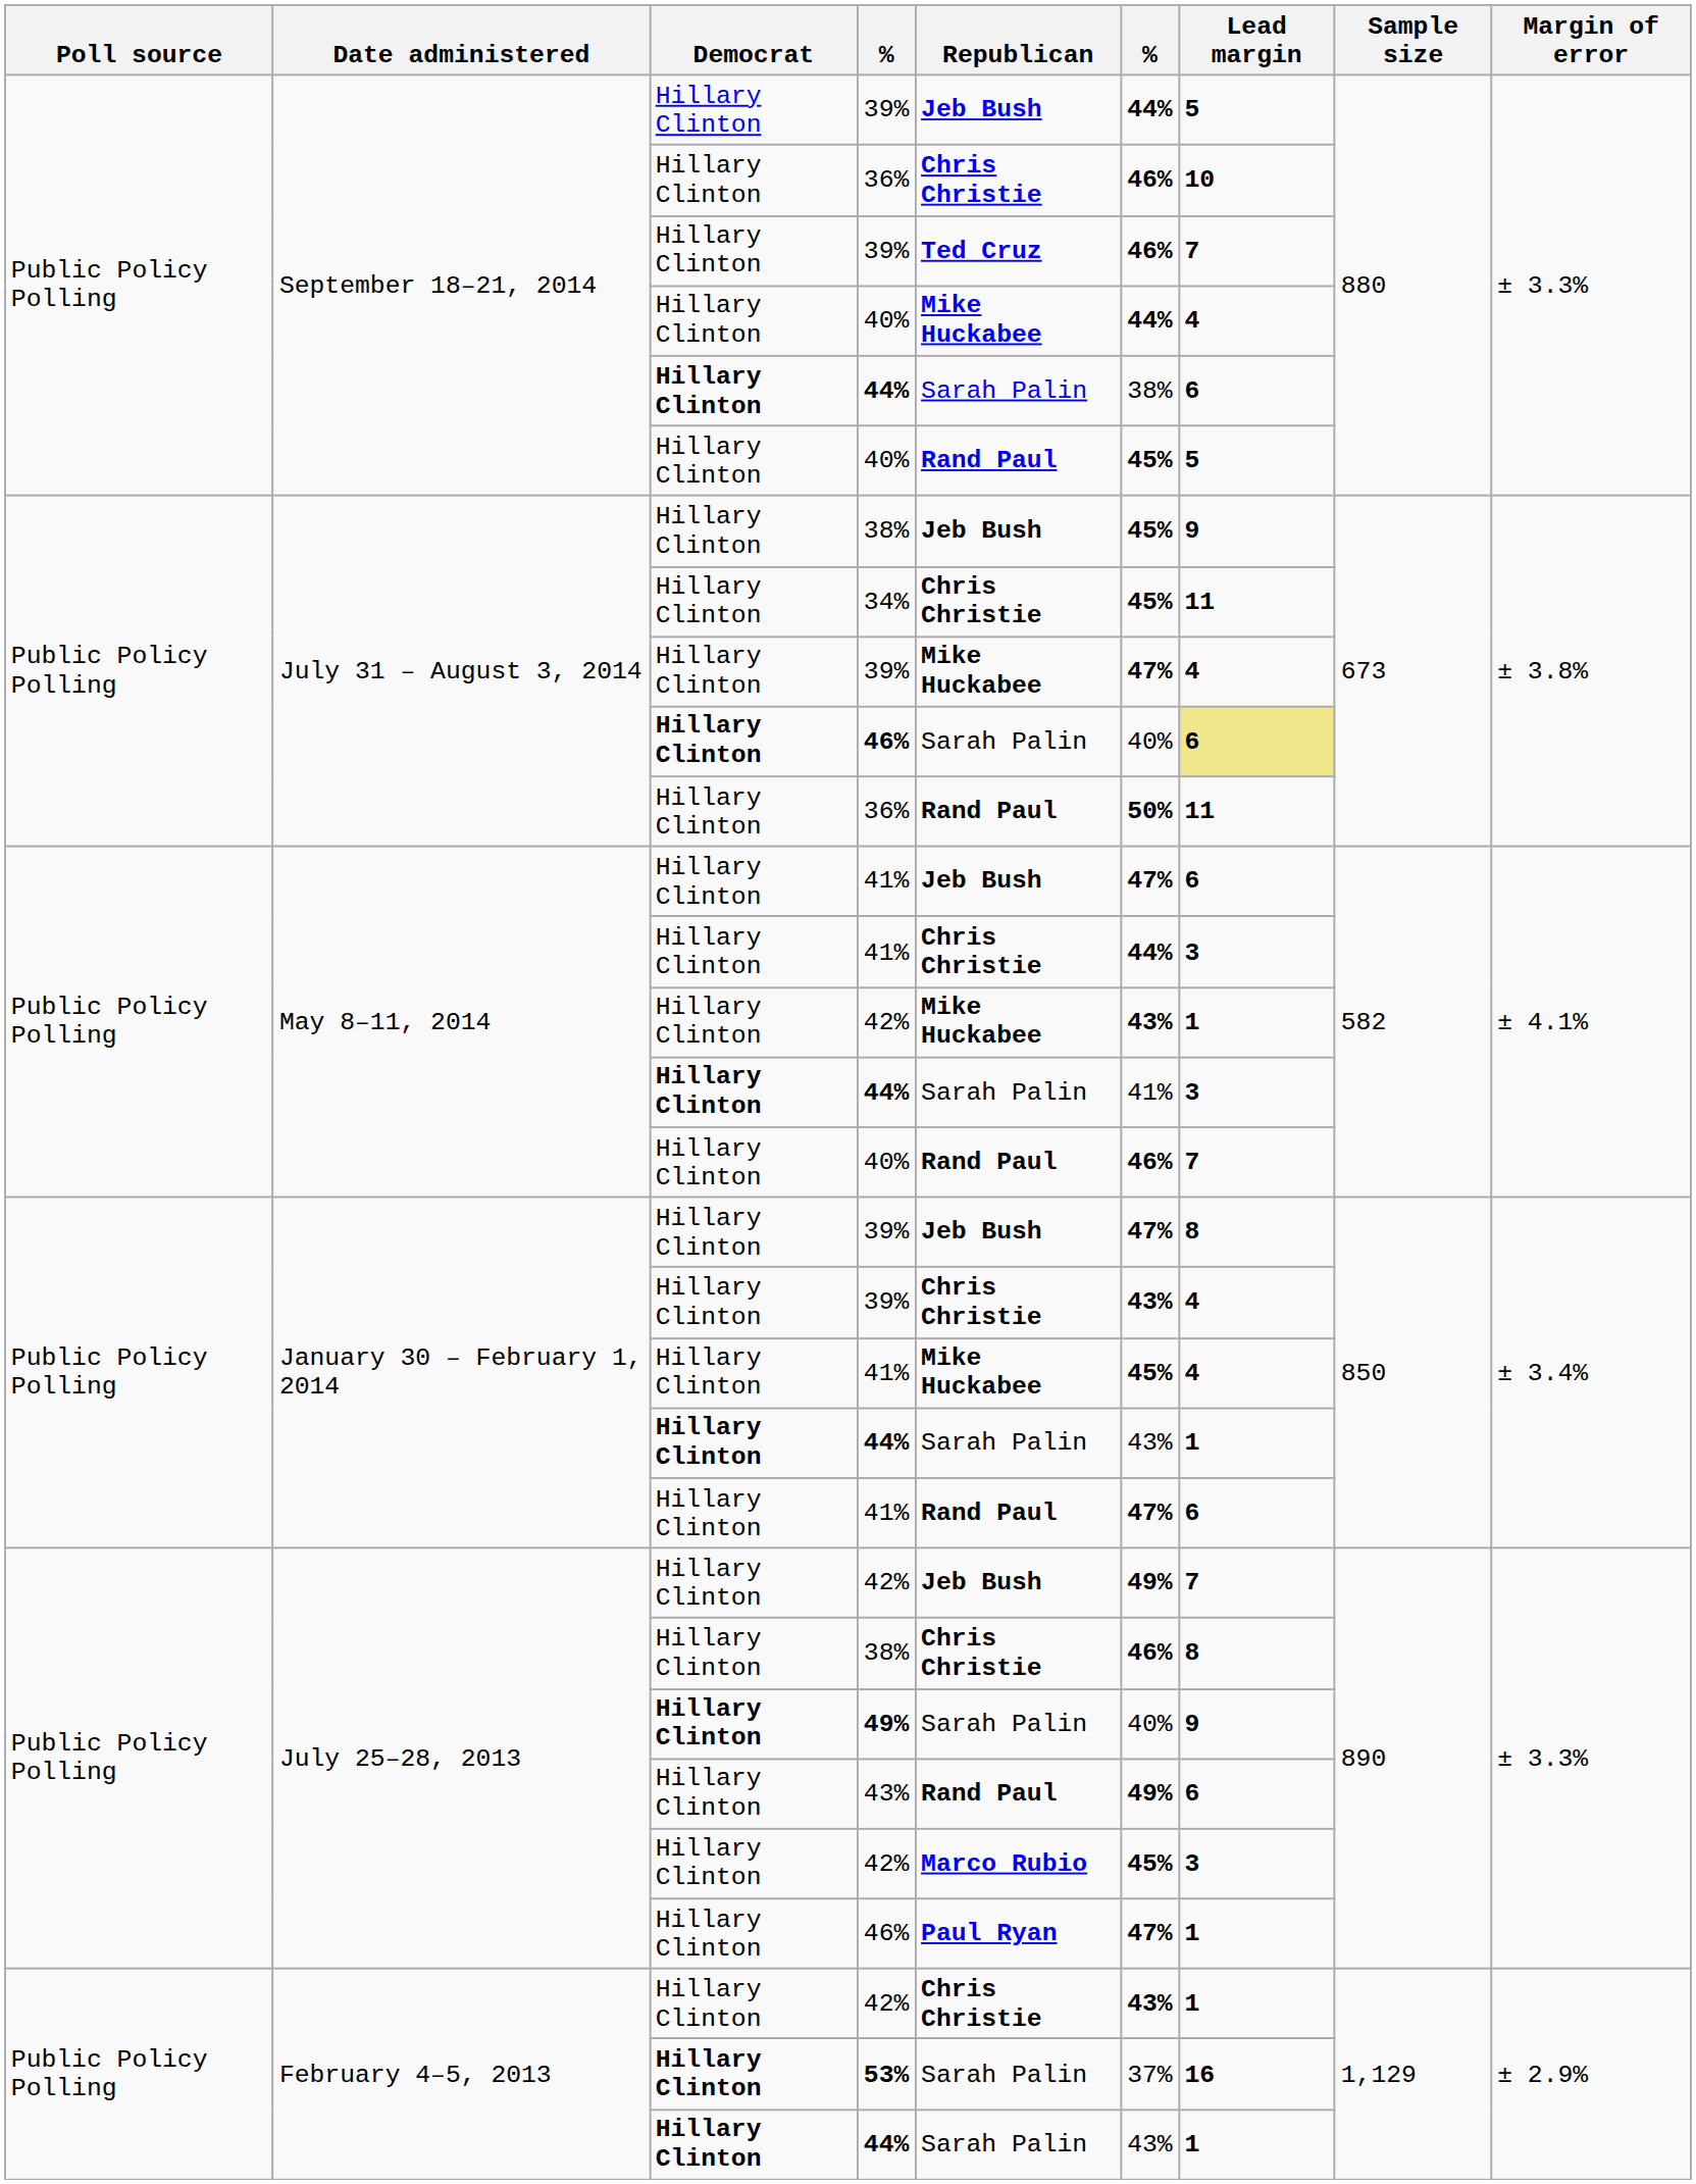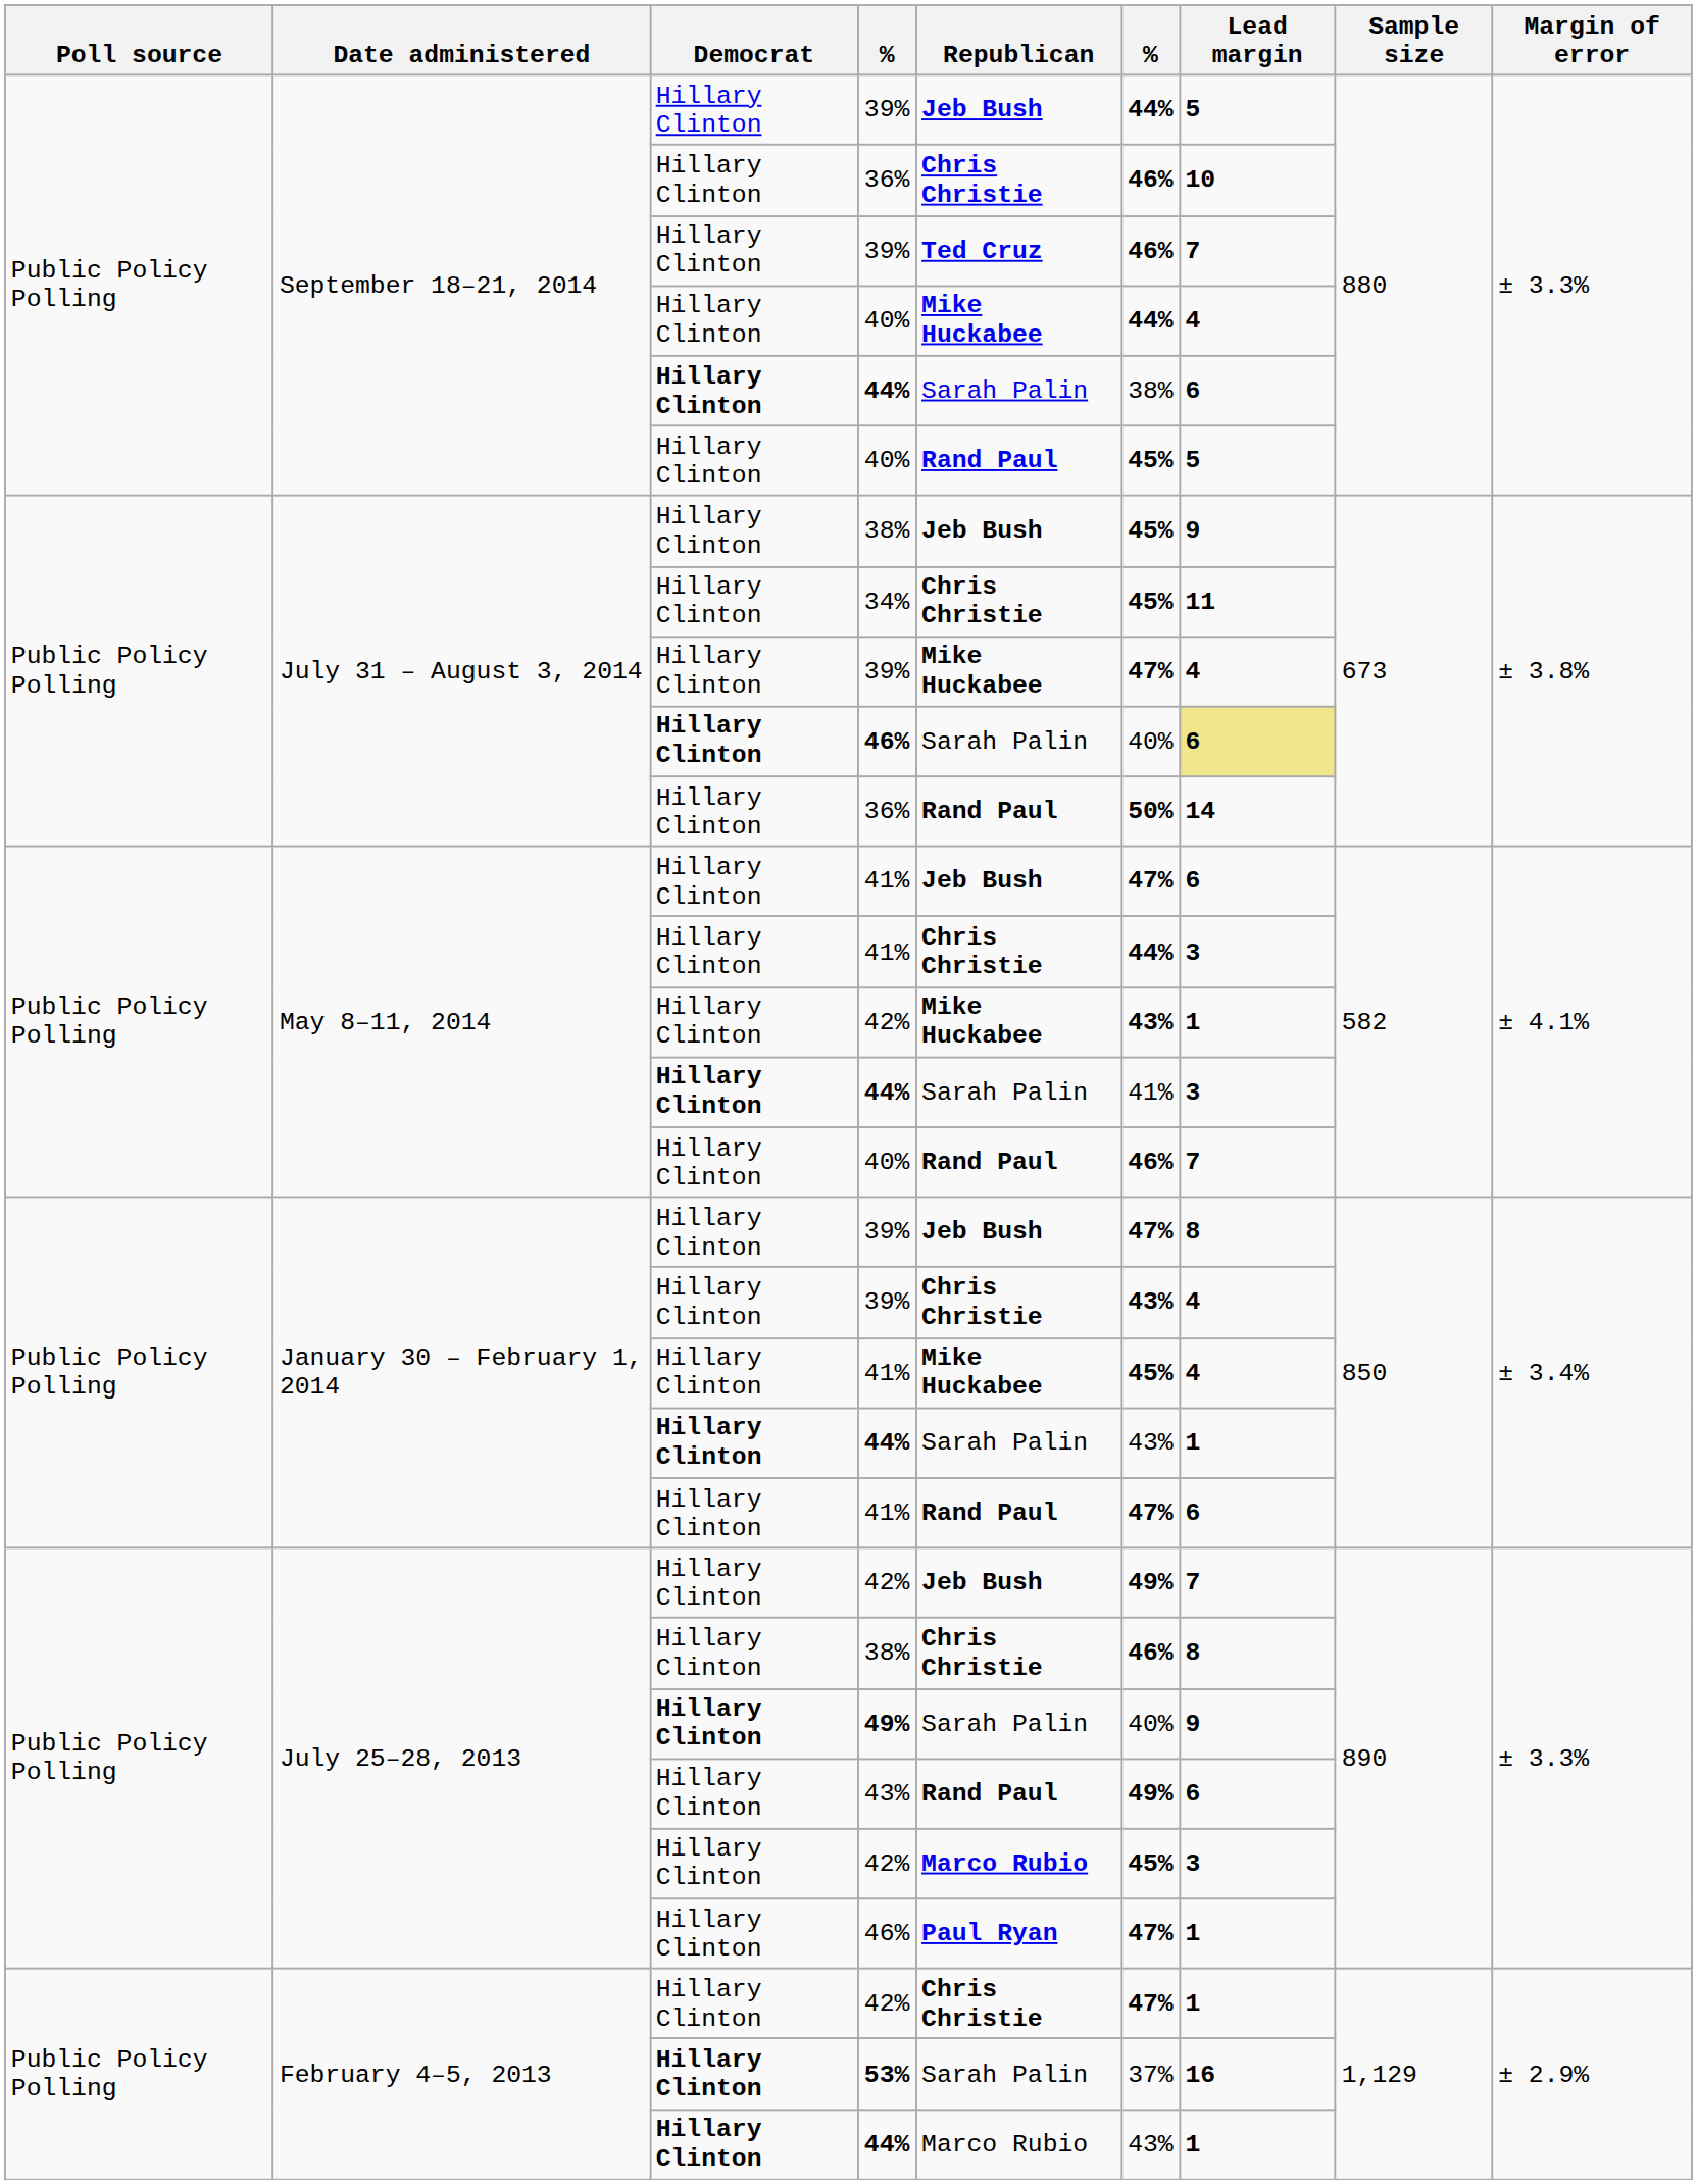 <table class="wikitable">
 <tr valign=bottom>
 <th>Poll source</th>
 <th>Date administered</th>
 <th>Democrat</th>
 <th>%</th>
 <th>Republican</th>
 <th>%</th>
 <th>Lead margin</th>
 <th>Sample size</th>
 <th>Margin of error</th>
 </tr>
 <tr>
 <td rowspan=6>Public Policy Polling</td>
 <td rowspan=6>September 18–21, 2014</td>
 <td><a href='#'>Hillary Clinton</a></td>
 <td align=center>39%</td>
 <td><strong><a href='#'>Jeb Bush</a></strong></td>
 <td><strong>44%</strong></td>
 <td><strong>5</strong></td>
 <td rowspan=6>880</td>
 <td rowspan=6>± 3.3%</td>
 </tr>
 <tr>
 <td>Hillary Clinton</td>
 <td align=center>36%</td>
 <td><strong><a href='#'>Chris Christie</a></strong></td>
 <td><strong>46%</strong></td>
 <td><strong>10</strong></td>
 </tr>
 <tr>
 <td>Hillary Clinton</td>
 <td align=center>39%</td>
 <td><strong><a href='#'>Ted Cruz</a></strong></td>
 <td><strong>46%</strong></td>
 <td><strong>7</strong></td>
 </tr>
 <tr>
 <td>Hillary Clinton</td>
 <td align=center>40%</td>
 <td><strong><a href='#'>Mike Huckabee</a></strong></td>
 <td><strong>44%</strong></td>
 <td><strong>4</strong></td>
 </tr>
 <tr>
 <td><strong>Hillary Clinton</strong></td>
 <td><strong>44%</strong></td>
 <td><a href='#'>Sarah Palin</a></td>
 <td>38%</td>
 <td><strong>6</strong></td>
 </tr>
 <tr>
 <td>Hillary Clinton</td>
 <td align=center>40%</td>
 <td><strong><a href='#'>Rand Paul</a></strong></td>
 <td><strong>45%</strong></td>
 <td><strong>5</strong></td>
 </tr>
 <tr>
 <td rowspan=5>Public Policy Polling</td>
 <td rowspan=5>July 31 – August 3, 2014</td>
 <td>Hillary Clinton</td>
 <td align=center>38%</td>
 <td><strong>Jeb Bush</strong></td>
 <td><strong>45%</strong></td>
 <td><strong>9</strong></td>
 <td rowspan=5>673</td>
 <td rowspan=5>± 3.8%</td>
 </tr>
 <tr>
 <td>Hillary Clinton</td>
 <td align=center>34%</td>
 <td><strong>Chris Christie</strong></td>
 <td><strong>45%</strong></td>
 <td><strong>11</strong></td>
 </tr>
 <tr>
 <td>Hillary Clinton</td>
 <td align=center>39%</td>
 <td><strong>Mike Huckabee</strong></td>
 <td><strong>47%</strong></td>
 <td><strong>4</strong></td>
 </tr>
 <tr>
 <td><strong>Hillary Clinton</strong></td>
 <td><strong>46%</strong></td>
 <td>Sarah Palin</td>
 <td>40%</td>
 <td style="background: khaki;"><strong>6</strong></td>
 </tr>
 <tr>
 <td>Hillary Clinton</td>
 <td align=center>36%</td>
 <td><strong>Rand Paul</strong></td>
 <td><strong>50%</strong></td>
-<td><strong>11</strong></td>
+<td><strong>14</strong></td>
 </tr>
 <tr>
 <td rowspan=5>Public Policy Polling</td>
 <td rowspan=5>May 8–11, 2014</td>
 <td>Hillary Clinton</td>
 <td align=center>41%</td>
 <td><strong>Jeb Bush</strong></td>
 <td><strong>47%</strong></td>
 <td><strong>6</strong></td>
 <td rowspan=5>582</td>
 <td rowspan=5>± 4.1%</td>
 </tr>
 <tr>
 <td>Hillary Clinton</td>
 <td align=center>41%</td>
 <td><strong>Chris Christie</strong></td>
 <td><strong>44%</strong></td>
 <td><strong>3</strong></td>
 </tr>
 <tr>
 <td>Hillary Clinton</td>
 <td align=center>42%</td>
 <td><strong>Mike Huckabee</strong></td>
 <td><strong>43%</strong></td>
 <td><strong>1</strong></td>
 </tr>
 <tr>
 <td><strong>Hillary Clinton</strong></td>
 <td><strong>44%</strong></td>
 <td>Sarah Palin</td>
 <td>41%</td>
 <td><strong>3</strong></td>
 </tr>
 <tr>
 <td>Hillary Clinton</td>
 <td align=center>40%</td>
 <td><strong>Rand Paul</strong></td>
 <td><strong>46%</strong></td>
 <td><strong>7</strong></td>
 </tr>
 <tr>
 <td rowspan=5>Public Policy Polling</td>
 <td rowspan=5>January 30 – February 1, 2014</td>
 <td>Hillary Clinton</td>
 <td align=center>39%</td>
 <td><strong>Jeb Bush</strong></td>
 <td><strong>47%</strong></td>
 <td><strong>8</strong></td>
 <td rowspan=5>850</td>
 <td rowspan=5>± 3.4%</td>
 </tr>
 <tr>
 <td>Hillary Clinton</td>
 <td align=center>39%</td>
 <td><strong>Chris Christie</strong></td>
 <td><strong>43%</strong></td>
 <td><strong>4</strong></td>
 </tr>
 <tr>
 <td>Hillary Clinton</td>
 <td align=center>41%</td>
 <td><strong>Mike Huckabee</strong></td>
 <td><strong>45%</strong></td>
 <td><strong>4</strong></td>
 </tr>
 <tr>
 <td><strong>Hillary Clinton</strong></td>
 <td><strong>44%</strong></td>
 <td>Sarah Palin</td>
 <td>43%</td>
 <td><strong>1</strong></td>
 </tr>
 <tr>
 <td>Hillary Clinton</td>
 <td align=center>41%</td>
 <td><strong>Rand Paul</strong></td>
 <td><strong>47%</strong></td>
 <td><strong>6</strong></td>
 </tr>
 <tr>
 <td rowspan=6>Public Policy Polling</td>
 <td rowspan=6>July 25–28, 2013</td>
 <td>Hillary Clinton</td>
 <td align=center>42%</td>
 <td><strong>Jeb Bush</strong></td>
 <td><strong>49%</strong></td>
 <td><strong>7</strong></td>
 <td rowspan=6>890</td>
 <td rowspan=6>± 3.3%</td>
 </tr>
 <tr>
 <td>Hillary Clinton</td>
 <td align=center>38%</td>
 <td><strong>Chris Christie</strong></td>
 <td><strong>46%</strong></td>
 <td><strong>8</strong></td>
 </tr>
 <tr>
 <td><strong>Hillary Clinton</strong></td>
 <td><strong>49%</strong></td>
 <td>Sarah Palin</td>
 <td>40%</td>
 <td><strong>9</strong></td>
 </tr>
 <tr>
 <td>Hillary Clinton</td>
 <td align=center>43%</td>
 <td><strong>Rand Paul</strong></td>
 <td><strong>49%</strong></td>
 <td><strong>6</strong></td>
 </tr>
 <tr>
 <td>Hillary Clinton</td>
 <td align=center>42%</td>
 <td><strong><a href='#'>Marco Rubio</a></strong></td>
 <td><strong>45%</strong></td>
 <td><strong>3</strong></td>
 </tr>
 <tr>
 <td>Hillary Clinton</td>
 <td align=center>46%</td>
 <td><strong><a href='#'>Paul Ryan</a></strong></td>
 <td><strong>47%</strong></td>
 <td><strong>1</strong></td>
 </tr>
 <tr>
 <td rowspan=3>Public Policy Polling</td>
 <td rowspan=3>February 4–5, 2013</td>
 <td>Hillary Clinton</td>
 <td align=center>42%</td>
 <td><strong>Chris Christie</strong></td>
-<td><strong>43%</strong></td>
+<td><strong>47%</strong></td>
 <td><strong>1</strong></td>
 <td rowspan=3>1,129</td>
 <td rowspan=3>± 2.9%</td>
 </tr>
 <tr>
 <td><strong>Hillary Clinton</strong></td>
 <td><strong>53%</strong></td>
 <td>Sarah Palin</td>
 <td>37%</td>
 <td><strong>16</strong></td>
 </tr>
 <tr>
 <td><strong>Hillary Clinton</strong></td>
 <td><strong>44%</strong></td>
-<td>Sarah Palin</td>
+<td>Marco Rubio</td>
 <td>43%</td>
 <td><strong>1</strong></td>
 </tr>
 </table>
